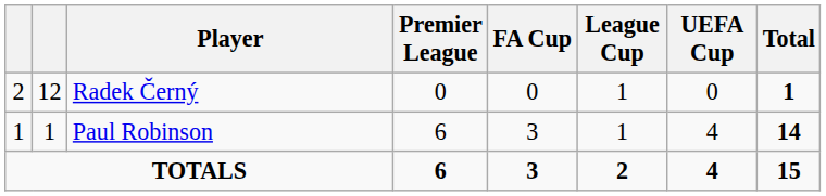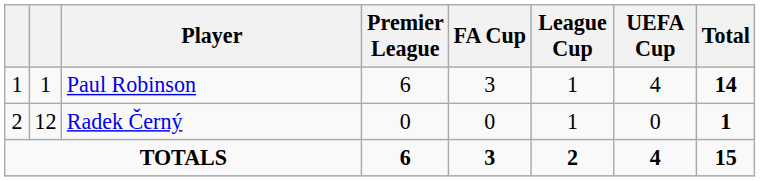 <table class="wikitable sortable" style="font-size: 95%; text-align: center;">
 <tr>
 <th width=10></th>
 <th width=10></th>
 <th width=200>Player</th>
 <th width=50>Premier League</th>
 <th width=50>FA Cup</th>
 <th width=50>League Cup</th>
 <th width=50>UEFA Cup</th>
 <th>Total</th>
 </tr>
 <tr>
+<td>1</td>
+<td>1</td>
+<td align="left"> <a href='#'>Paul Robinson</a></td>
+<td>6</td>
+<td>3</td>
+<td>1</td>
+<td>4</td>
+<td><strong>14</strong></td>
+</tr>
+<tr>
 <td>2</td>
 <td>12</td>
 <td align="left"> <a href='#'>Radek Černý</a></td>
 <td>0</td>
 <td>0</td>
 <td>1</td>
 <td>0</td>
 <td><strong>1</strong></td>
 </tr>
 <tr>
-<td>1</td>
-<td>1</td>
-<td align="left"> <a href='#'>Paul Robinson</a></td>
-<td>6</td>
-<td>3</td>
-<td>1</td>
-<td>4</td>
-<td><strong>14</strong></td>
-</tr>
-<tr>
 <td colspan="3"><strong>TOTALS</strong></td>
 <td><strong>6</strong></td>
 <td><strong>3</strong></td>
 <td><strong>2</strong></td>
 <td><strong>4</strong></td>
 <td><strong>15</strong></td>
 </tr>
 </table>
